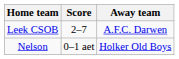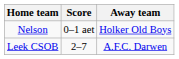 <table class="wikitable" style="text-align: center">
 <tr>
 <th>Home team</th>
 <th>Score</th>
 <th>Away team</th>
 </tr>
 <tr>
+<td><a href='#'>Nelson</a></td>
+<td>0–1 aet</td>
+<td><a href='#'>Holker Old Boys</a></td>
+</tr>
+<tr>
 <td><a href='#'>Leek CSOB</a></td>
 <td>2–7</td>
 <td><a href='#'>A.F.C. Darwen</a></td>
 </tr>
-<tr>
-<td><a href='#'>Nelson</a></td>
-<td>0–1 aet</td>
-<td><a href='#'>Holker Old Boys</a></td>
-</tr>
 </table>
